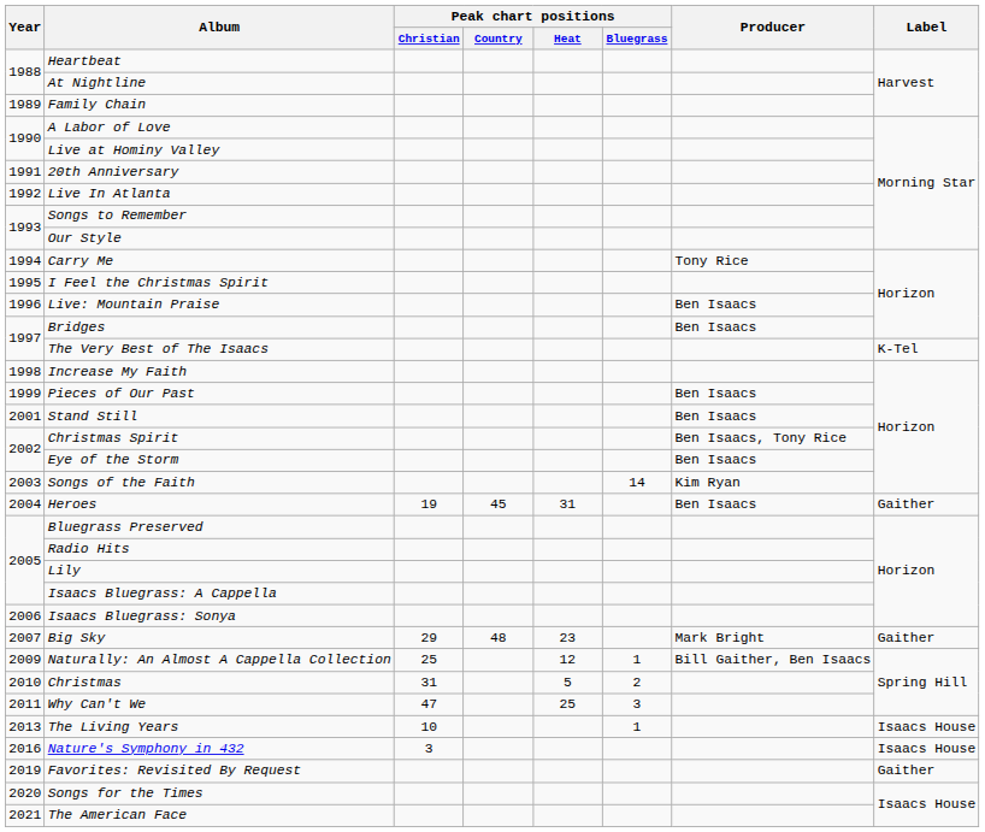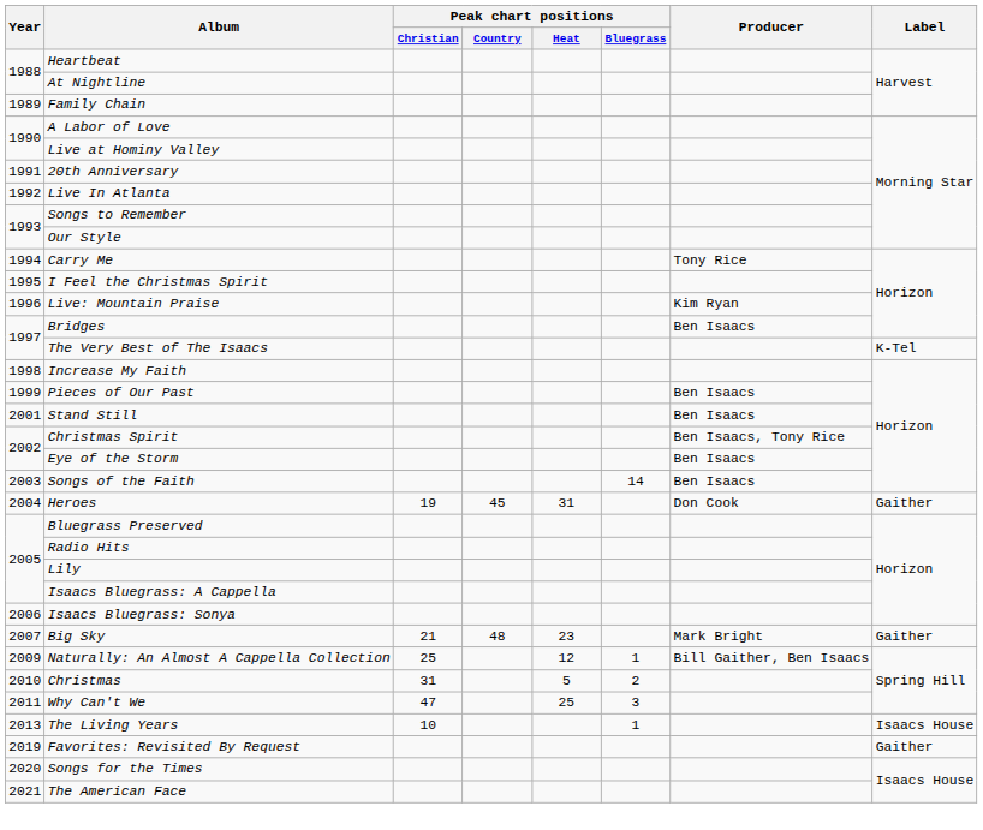 <table class="wikitable">
 <tr>
 <th rowspan="2">Year</th>
 <th rowspan="2">Album</th>
 <th colspan="4">Peak chart positions</th>
 <th rowspan="2">Producer</th>
 <th rowspan="2">Label</th>
 </tr>
 <tr>
 <th style="width:60px;"><small><a href='#'>Christian</a></small></th>
 <th style="width:60px;"><small><a href='#'>Country</a></small></th>
 <th style="width:60px;"><small><a href='#'>Heat</a></small></th>
 <th style="width:60px;"><small><a href='#'>Bluegrass</a></small></th>
 </tr>
 <tr>
 <td rowspan="2">1988</td>
 <td><em>Heartbeat</em></td>
 <td></td>
 <td></td>
 <td></td>
 <td></td>
 <td></td>
 <td rowspan="3">Harvest</td>
 </tr>
 <tr>
 <td><em>At Nightline</em></td>
 <td></td>
 <td></td>
 <td></td>
 <td></td>
 <td></td>
 </tr>
 <tr>
 <td>1989</td>
 <td><em>Family Chain</em></td>
 <td></td>
 <td></td>
 <td></td>
 <td></td>
 <td></td>
 </tr>
 <tr>
 <td rowspan="2">1990</td>
 <td><em>A Labor of Love</em></td>
 <td></td>
 <td></td>
 <td></td>
 <td></td>
 <td></td>
 <td rowspan="6">Morning Star</td>
 </tr>
 <tr>
 <td><em>Live at Hominy Valley</em></td>
 <td></td>
 <td></td>
 <td></td>
 <td></td>
 <td></td>
 </tr>
 <tr>
 <td>1991</td>
 <td><em>20th Anniversary</em></td>
 <td></td>
 <td></td>
 <td></td>
 <td></td>
 <td></td>
 </tr>
 <tr>
 <td>1992</td>
 <td><em>Live In Atlanta</em></td>
 <td></td>
 <td></td>
 <td></td>
 <td></td>
 <td></td>
 </tr>
 <tr>
 <td rowspan="2">1993</td>
 <td><em>Songs to Remember</em></td>
 <td></td>
 <td></td>
 <td></td>
 <td></td>
 <td></td>
 </tr>
 <tr>
 <td><em>Our Style</em></td>
 <td></td>
 <td></td>
 <td></td>
 <td></td>
 <td></td>
 </tr>
 <tr>
 <td>1994</td>
 <td><em>Carry Me</em></td>
 <td></td>
 <td></td>
 <td></td>
 <td></td>
 <td>Tony Rice</td>
 <td rowspan="4">Horizon</td>
 </tr>
 <tr>
 <td>1995</td>
 <td><em>I Feel the Christmas Spirit</em></td>
 <td></td>
 <td></td>
 <td></td>
 <td></td>
 <td></td>
 </tr>
 <tr>
 <td>1996</td>
 <td><em>Live: Mountain Praise</em></td>
 <td></td>
 <td></td>
 <td></td>
 <td></td>
-<td>Ben Isaacs</td>
+<td>Kim Ryan</td>
 </tr>
 <tr>
 <td rowspan="2">1997</td>
 <td><em>Bridges</em></td>
 <td></td>
 <td></td>
 <td></td>
 <td></td>
 <td>Ben Isaacs</td>
 </tr>
 <tr>
 <td><em>The Very Best of The Isaacs</em></td>
 <td></td>
 <td></td>
 <td></td>
 <td></td>
 <td></td>
 <td>K-Tel</td>
 </tr>
 <tr>
 <td>1998</td>
 <td><em>Increase My Faith</em></td>
 <td></td>
 <td></td>
 <td></td>
 <td></td>
 <td></td>
 <td rowspan="6">Horizon</td>
 </tr>
 <tr>
 <td>1999</td>
 <td><em>Pieces of Our Past</em></td>
 <td></td>
 <td></td>
 <td></td>
 <td></td>
 <td>Ben Isaacs</td>
 </tr>
 <tr>
 <td>2001</td>
 <td><em>Stand Still</em></td>
 <td></td>
 <td></td>
 <td></td>
 <td></td>
 <td>Ben Isaacs</td>
 </tr>
 <tr>
 <td rowspan="2">2002</td>
 <td><em>Christmas Spirit</em></td>
 <td></td>
 <td></td>
 <td></td>
 <td></td>
 <td>Ben Isaacs, Tony Rice</td>
 </tr>
 <tr>
 <td><em>Eye of the Storm</em></td>
 <td></td>
 <td></td>
 <td></td>
 <td></td>
 <td>Ben Isaacs</td>
 </tr>
 <tr>
 <td>2003</td>
 <td><em>Songs of the Faith</em></td>
 <td></td>
 <td></td>
 <td></td>
 <td style="text-align:center;">14</td>
-<td>Kim Ryan</td>
+<td>Ben Isaacs</td>
 </tr>
 <tr>
 <td>2004</td>
 <td><em>Heroes</em></td>
 <td style="text-align:center;">19</td>
 <td style="text-align:center;">45</td>
 <td style="text-align:center;">31</td>
 <td></td>
-<td>Ben Isaacs</td>
+<td>Don Cook</td>
 <td>Gaither</td>
 </tr>
 <tr>
 <td rowspan="4">2005</td>
 <td><em>Bluegrass Preserved</em></td>
 <td></td>
 <td></td>
 <td></td>
 <td></td>
 <td></td>
 <td rowspan="5">Horizon</td>
 </tr>
 <tr>
 <td><em>Radio Hits</em></td>
 <td></td>
 <td></td>
 <td></td>
 <td></td>
 <td></td>
 </tr>
 <tr>
 <td><em>Lily</em></td>
 <td></td>
 <td></td>
 <td></td>
 <td></td>
 <td></td>
 </tr>
 <tr>
 <td><em>Isaacs Bluegrass: A Cappella</em></td>
 <td></td>
 <td></td>
 <td></td>
 <td></td>
 <td></td>
 </tr>
 <tr>
 <td>2006</td>
 <td><em>Isaacs Bluegrass: Sonya</em></td>
 <td></td>
 <td></td>
 <td></td>
 <td></td>
 <td></td>
 </tr>
 <tr>
 <td>2007</td>
 <td><em>Big Sky</em></td>
-<td style="text-align:center;">29</td>
+<td style="text-align:center;">21</td>
 <td style="text-align:center;">48</td>
 <td style="text-align:center;">23</td>
 <td></td>
 <td>Mark Bright</td>
 <td>Gaither</td>
 </tr>
 <tr>
 <td>2009</td>
 <td><em>Naturally: An Almost A Cappella Collection</em></td>
 <td style="text-align:center;">25</td>
 <td></td>
 <td style="text-align:center;">12</td>
 <td style="text-align:center;">1</td>
 <td>Bill Gaither, Ben Isaacs</td>
 <td rowspan="3">Spring Hill</td>
 </tr>
 <tr>
 <td>2010</td>
 <td><em>Christmas</em></td>
 <td style="text-align:center;">31</td>
 <td></td>
 <td style="text-align:center;">5</td>
 <td style="text-align:center;">2</td>
 <td></td>
 </tr>
 <tr>
 <td>2011</td>
 <td><em>Why Can't We</em></td>
 <td style="text-align:center;">47</td>
 <td></td>
 <td style="text-align:center;">25</td>
 <td style="text-align:center;">3</td>
 <td></td>
 </tr>
 <tr>
 <td>2013</td>
 <td><em>The Living Years</em></td>
 <td style="text-align:center;">10</td>
 <td></td>
 <td></td>
 <td style="text-align:center;">1</td>
 <td></td>
 <td>Isaacs House</td>
 </tr>
 <tr>
-<td>2016</td>
-<td><em><a href='#'>Nature's Symphony in 432</a></em></td>
-<td style="text-align:center;">3</td>
-<td></td>
-<td></td>
-<td></td>
-<td></td>
-<td>Isaacs House</td>
-</tr>
-<tr>
 <td>2019</td>
 <td><em>Favorites: Revisited By Request</em></td>
 <td></td>
 <td></td>
 <td></td>
 <td></td>
 <td></td>
 <td>Gaither</td>
 </tr>
 <tr>
 <td>2020</td>
 <td><em>Songs for the Times</em></td>
 <td style="text-align:center;"></td>
 <td></td>
 <td></td>
 <td></td>
 <td></td>
 <td rowspan=2>Isaacs House</td>
 </tr>
 <tr>
 <td>2021</td>
 <td><em>The American Face</em></td>
 <td style="text-align:center;"></td>
 <td></td>
 <td></td>
 <td></td>
 <td></td>
 </tr>
 </table>
